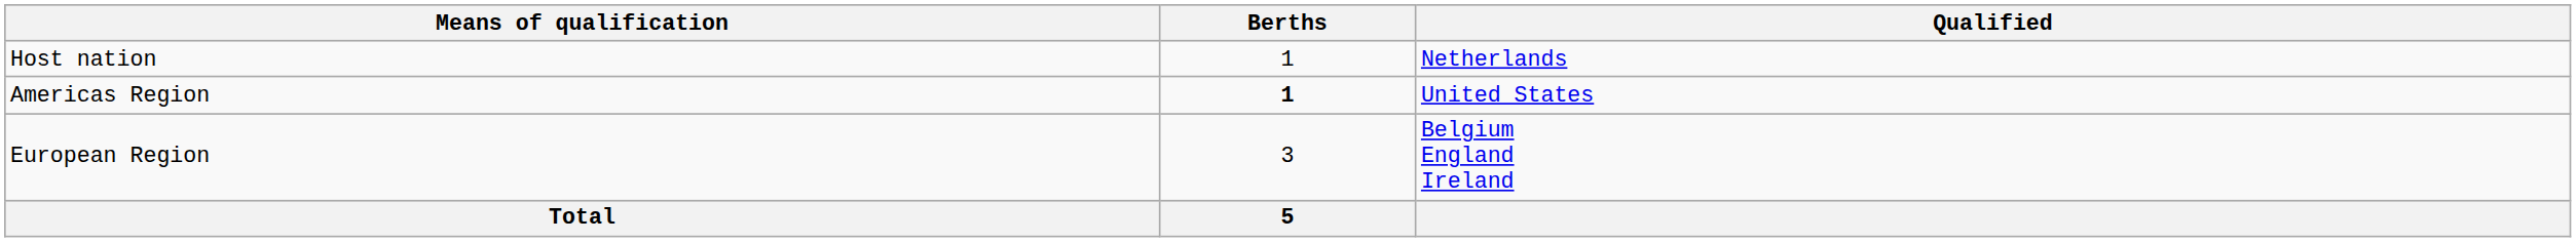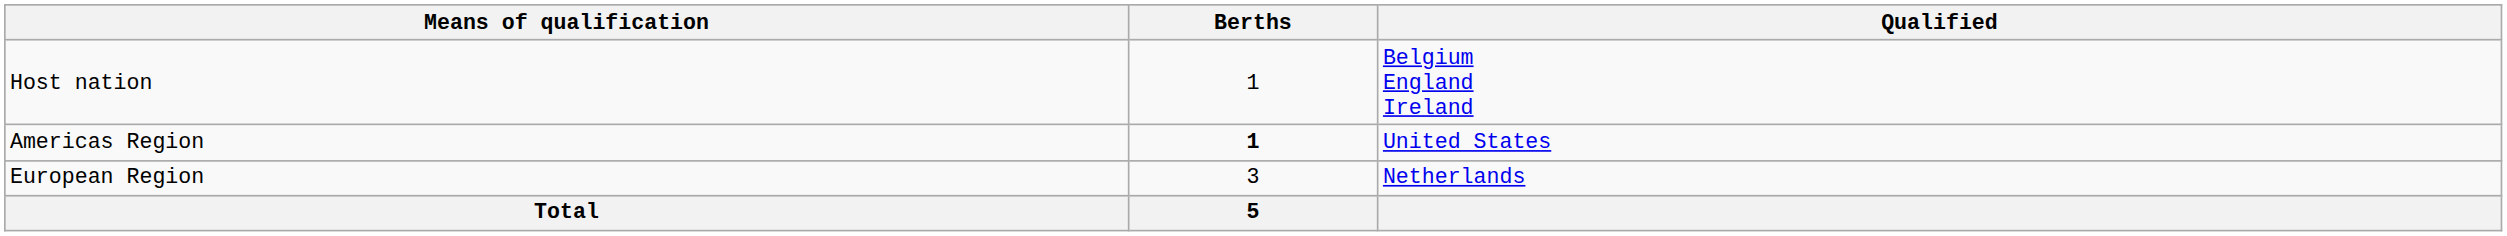 <table class="wikitable" style="width:95%;">
 <tr>
 <th width=45%>Means of qualification</th>
 <th width=10%>Berths</th>
 <th width=45%>Qualified</th>
 </tr>
 <tr>
 <td>Host nation</td>
 <td align=center>1</td>
-<td> <a href='#'>Netherlands</a></td>
+<td> <a href='#'>Belgium</a><br> <a href='#'>England</a><br> <a href='#'>Ireland</a></td>
 </tr>
 <tr>
 <td>Americas Region</td>
 <td align=center><strong>1</strong></td>
 <td> <a href='#'>United States</a></td>
 </tr>
 <tr>
 <td>European Region</td>
 <td align=center>3</td>
-<td> <a href='#'>Belgium</a><br> <a href='#'>England</a><br> <a href='#'>Ireland</a></td>
+<td> <a href='#'>Netherlands</a></td>
 </tr>
 <tr>
 <th>Total</th>
 <th>5</th>
 <th></th>
 </tr>
 </table>
